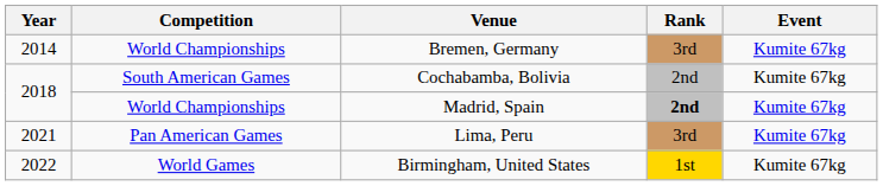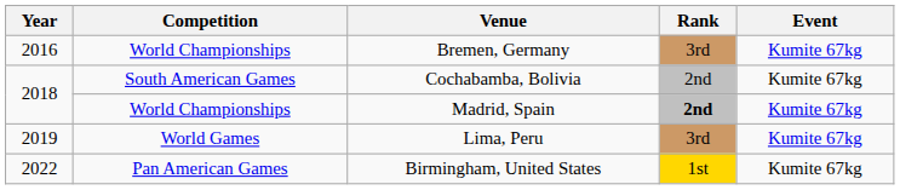 <table class="wikitable sortable" width=45% style="font-size:90%; text-align:center;">
 <tr>
 <th>Year</th>
 <th>Competition</th>
 <th>Venue</th>
 <th>Rank</th>
 <th>Event</th>
 </tr>
 <tr>
-<td>2014</td>
+<td>2016</td>
 <td><a href='#'>World Championships</a></td>
 <td>Bremen, Germany</td>
 <td bgcolor="cc9966">3rd</td>
 <td><a href='#'>Kumite 67kg</a></td>
 </tr>
 <tr>
 <td rowspan=2>2018</td>
 <td><a href='#'>South American Games</a></td>
 <td>Cochabamba, Bolivia</td>
 <td bgcolor="silver">2nd</td>
 <td>Kumite 67kg</td>
 </tr>
 <tr>
 <td><a href='#'>World Championships</a></td>
 <td>Madrid, Spain</td>
 <td bgcolor="silver"><strong>2nd</strong></td>
 <td><a href='#'>Kumite 67kg</a></td>
 </tr>
 <tr>
-<td>2021</td>
-<td><a href='#'>Pan American Games</a></td>
+<td>2019</td>
+<td><a href='#'>World Games</a></td>
 <td>Lima, Peru</td>
 <td bgcolor="cc9966">3rd</td>
 <td><a href='#'>Kumite 67kg</a></td>
 </tr>
 <tr>
 <td>2022</td>
-<td><a href='#'>World Games</a></td>
+<td><a href='#'>Pan American Games</a></td>
 <td>Birmingham, United States</td>
 <td bgcolor="gold">1st</td>
 <td>Kumite 67kg</td>
 </tr>
 </table>
